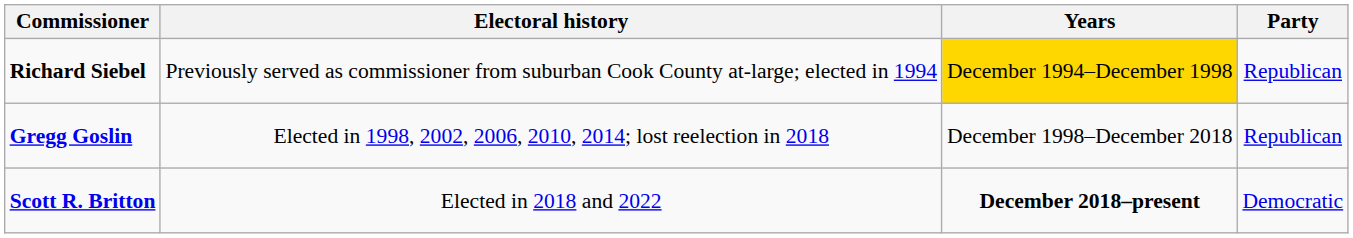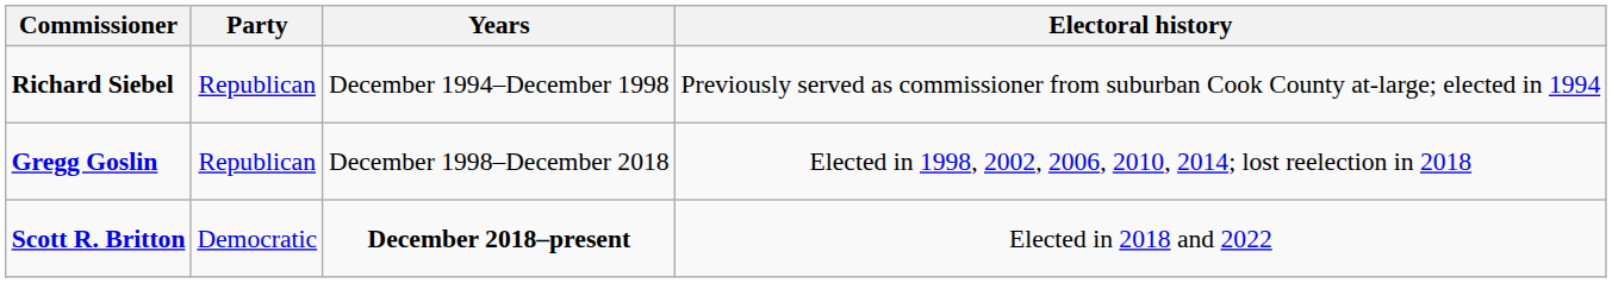 <table class=wikitable style="text-align:center">
 <tr>
 <th>Commissioner</th>
+<th>Party</th>
+<th>Years</th>
 <th>Electoral history</th>
-<th>Years</th>
-<th>Party</th>
 </tr>
 <tr style="height:3em">
 <td align=left><strong>Richard Siebel</strong></td>
+<td><a href='#'>Republican</a></td>
+<td nowrap>December 1994–December 1998</td>
 <td>Previously served as commissioner from suburban Cook County at-large; elected in <a href='#'>1994</a></td>
-<td nowrap style="background: gold;">December 1994–December 1998</td>
-<td><a href='#'>Republican</a></td>
 </tr>
 <tr style="height:3em">
 <td align=left><strong><a href='#'>Gregg Goslin</a></strong></td>
+<td><a href='#'>Republican</a></td>
+<td nowrap>December 1998–December 2018</td>
 <td>Elected in <a href='#'>1998</a>, <a href='#'>2002</a>, <a href='#'>2006</a>, <a href='#'>2010</a>, <a href='#'>2014</a>; lost reelection in <a href='#'>2018</a></td>
-<td nowrap>December 1998–December 2018</td>
-<td><a href='#'>Republican</a></td>
 </tr>
 <tr style="height:3em">
 <td align=left><strong><a href='#'>Scott R. Britton</a></strong></td>
+<td><a href='#'>Democratic</a></td>
+<td nowrap><strong>December 2018–present</strong></td>
 <td>Elected in <a href='#'>2018</a> and <a href='#'>2022</a></td>
-<td nowrap><strong>December 2018–present</strong></td>
-<td><a href='#'>Democratic</a></td>
 </tr>
 </table>
